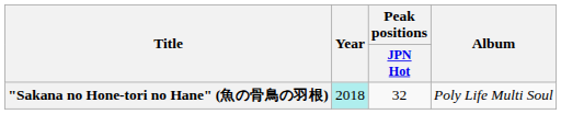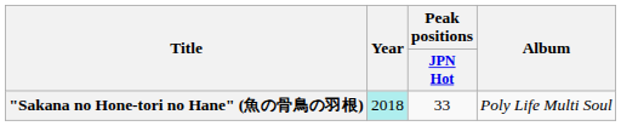 <table class="wikitable plainrowheaders" style="text-align:center;">
 <tr>
 <th scope="col" rowspan="2">Title</th>
 <th scope="col" rowspan="2" style="width:2em;">Year</th>
 <th scope="col" colspan="1">Peak positions</th>
 <th scope="col" rowspan="2">Album</th>
 </tr>
 <tr>
 <th scope="col" style="width:4em;font-size:90%;"><a href='#'>JPN<br>Hot</a><br></th>
 </tr>
 <tr>
 <th scope="row">"Sakana no Hone-tori no Hane" (魚の骨鳥の羽根)</th>
 <td style="background: paleturquoise;">2018</td>
-<td>32</td>
+<td>33</td>
 <td><em>Poly Life Multi Soul</em></td>
 </tr>
 </table>
